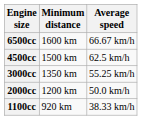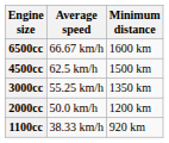 <table class="wikitable" style="font-size: 95%">
 <tr>
 <th>Engine<br> size</th>
+<th>Average<br> speed</th>
 <th>Minimum<br> distance</th>
-<th>Average<br> speed</th>
 </tr>
 <tr>
 <th>6500cc</th>
+<td>66.67 km/h</td>
 <td>1600 km</td>
-<td>66.67 km/h</td>
 </tr>
 <tr>
 <th>4500cc</th>
+<td>62.5 km/h</td>
 <td>1500 km</td>
-<td>62.5 km/h</td>
 </tr>
 <tr>
 <th>3000cc</th>
+<td>55.25 km/h</td>
 <td>1350 km</td>
-<td>55.25 km/h</td>
 </tr>
 <tr>
 <th>2000cc</th>
+<td>50.0 km/h</td>
 <td>1200 km</td>
-<td>50.0 km/h</td>
 </tr>
 <tr>
 <th>1100cc</th>
+<td>38.33 km/h</td>
 <td>920 km</td>
-<td>38.33 km/h</td>
 </tr>
 </table>
